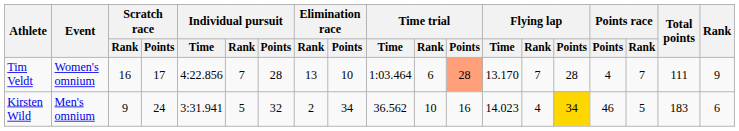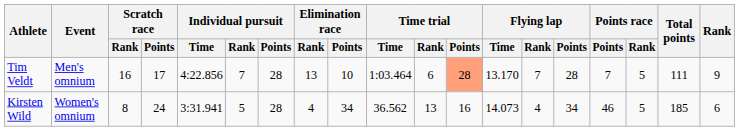 <table class="wikitable" style="font-size:90%">
 <tr>
 <th rowspan="2">Athlete</th>
 <th rowspan="2">Event</th>
 <th colspan=2>Scratch race</th>
 <th colspan=3>Individual pursuit</th>
 <th colspan=2>Elimination race</th>
 <th colspan=3>Time trial</th>
 <th colspan=3>Flying lap</th>
 <th colspan=2>Points race</th>
 <th rowspan=2>Total points</th>
 <th rowspan=2>Rank</th>
 </tr>
 <tr style="font-size:95%">
 <th>Rank</th>
 <th>Points</th>
 <th>Time</th>
 <th>Rank</th>
 <th>Points</th>
 <th>Rank</th>
 <th>Points</th>
 <th>Time</th>
 <th>Rank</th>
 <th>Points</th>
 <th>Time</th>
 <th>Rank</th>
 <th>Points</th>
 <th>Points</th>
 <th>Rank</th>
 </tr>
 <tr align=center>
 <td align=left><a href='#'>Tim Veldt</a></td>
-<td align=left><a href='#'>Women's omnium</a></td>
+<td align=left><a href='#'>Men's omnium</a></td>
 <td>16</td>
 <td>17</td>
 <td>4:22.856</td>
 <td>7</td>
 <td>28</td>
 <td>13</td>
 <td>10</td>
 <td>1:03.464</td>
 <td>6</td>
 <td style="background: lightsalmon;">28</td>
 <td>13.170</td>
 <td>7</td>
 <td>28</td>
-<td>4</td>
 <td>7</td>
+<td>5</td>
 <td>111</td>
 <td>9</td>
 </tr>
 <tr align=center>
 <td align=left><a href='#'>Kirsten Wild</a></td>
-<td align=left><a href='#'>Men's omnium</a></td>
-<td>9</td>
+<td align=left><a href='#'>Women's omnium</a></td>
+<td>8</td>
 <td>24</td>
 <td>3:31.941</td>
 <td>5</td>
-<td>32</td>
-<td>2</td>
+<td>28</td>
+<td>4</td>
 <td>34</td>
 <td>36.562</td>
-<td>10</td>
+<td>13</td>
 <td>16</td>
-<td>14.023</td>
+<td>14.073</td>
 <td>4</td>
-<td style="background: gold;">34</td>
+<td>34</td>
 <td>46</td>
 <td>5</td>
-<td>183</td>
+<td>185</td>
 <td>6</td>
 </tr>
 </table>
